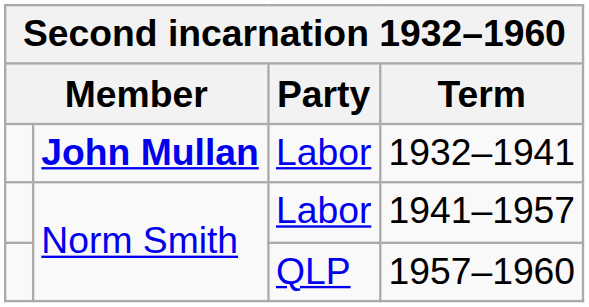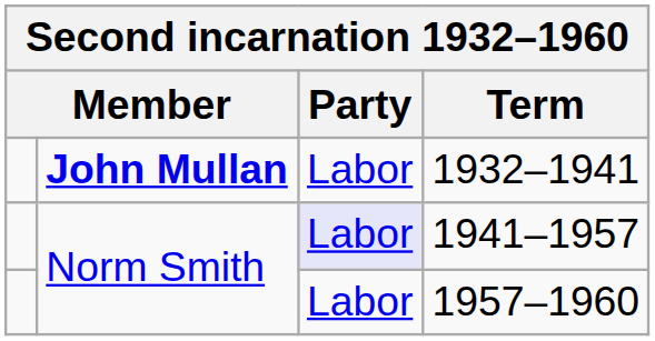 <table class="wikitable">
 <tr>
 <th colspan=5>Second incarnation 1932–1960</th>
 </tr>
 <tr>
 <th colspan="2">Member</th>
 <th>Party</th>
 <th>Term</th>
 </tr>
 <tr>
 <td> </td>
 <td><strong><a href='#'>John Mullan</a></strong></td>
 <td><a href='#'>Labor</a></td>
 <td>1932–1941</td>
 </tr>
 <tr>
 <td> </td>
 <td rowspan="2"><a href='#'>Norm Smith</a></td>
-<td><a href='#'>Labor</a></td>
+<td style="background: lavender;"><a href='#'>Labor</a></td>
 <td>1941–1957</td>
 </tr>
 <tr>
 <td> </td>
-<td><a href='#'>QLP</a></td>
+<td><a href='#'>Labor</a></td>
 <td>1957–1960</td>
 </tr>
 </table>
